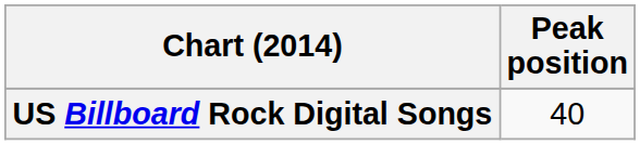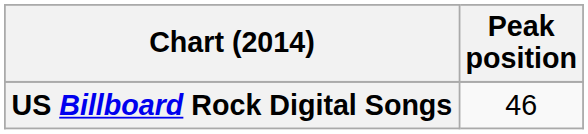 <table class="wikitable sortable plainrowheaders">
 <tr>
 <th>Chart (2014)</th>
 <th>Peak<br>position</th>
 </tr>
 <tr>
 </tr>
 <tr>
 <th scope="row">US <em><a href='#'>Billboard</a></em> Rock Digital Songs</th>
-<td style="text-align:center;">40</td>
+<td style="text-align:center;">46</td>
 </tr>
 </table>
